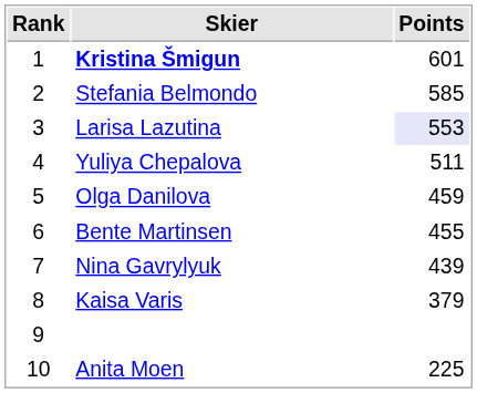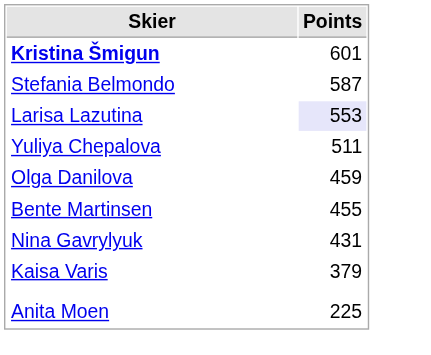 <table cellspacing="1" cellpadding="3" style="border:1px solid #AAAAAA;font-size:86%">
 <tr style="background-color: #E4E4E4;">
-<th style="border-bottom:1px solid #AAAAAA" width=10>Rank</th>
 <th style="border-bottom:1px solid #AAAAAA" width=200>Skier</th>
 <th style="border-bottom:1px solid #AAAAAA" width=20 align=right>Points</th>
 </tr>
 <tr>
-<td align=center>1</td>
 <td> <strong><a href='#'>Kristina Šmigun</a></strong></td>
 <td align=right>601</td>
 </tr>
 <tr>
-<td align=center>2</td>
 <td> <a href='#'>Stefania Belmondo</a></td>
-<td align=right>585</td>
+<td align=right>587</td>
 </tr>
 <tr>
-<td align=center>3</td>
 <td> <a href='#'>Larisa Lazutina</a></td>
 <td align=right style="background: lavender;">553</td>
 </tr>
 <tr>
-<td align=center>4</td>
 <td> <a href='#'>Yuliya Chepalova</a></td>
 <td align=right>511</td>
 </tr>
 <tr>
-<td align=center>5</td>
 <td> <a href='#'>Olga Danilova</a></td>
 <td align=right>459</td>
 </tr>
 <tr>
-<td align=center>6</td>
 <td> <a href='#'>Bente Martinsen</a></td>
 <td align=right>455</td>
 </tr>
 <tr>
-<td align=center>7</td>
 <td> <a href='#'>Nina Gavrylyuk</a></td>
-<td align=right>439</td>
+<td align=right>431</td>
 </tr>
 <tr>
-<td align=center>8</td>
 <td> <a href='#'>Kaisa Varis</a></td>
 <td align=right>379</td>
 </tr>
 <tr>
-<td align=center>9</td>
 <td></td>
 <td></td>
 </tr>
 <tr>
-<td align=center>10</td>
 <td> <a href='#'>Anita Moen</a></td>
 <td align=right>225</td>
 </tr>
 </table>
